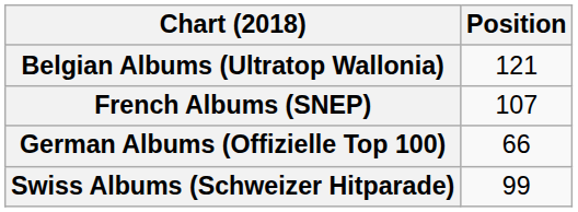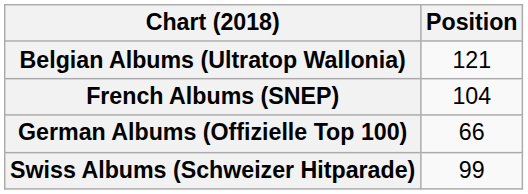 <table class="wikitable sortable plainrowheaders" style="text-align:center">
 <tr>
 <th scope="col">Chart (2018)</th>
 <th scope="col">Position</th>
 </tr>
 <tr>
 <th scope="row">Belgian Albums (Ultratop Wallonia)</th>
 <td>121</td>
 </tr>
 <tr>
 <th scope="row">French Albums (SNEP)</th>
-<td>107</td>
+<td>104</td>
 </tr>
 <tr>
 <th scope="row">German Albums (Offizielle Top 100)</th>
 <td>66</td>
 </tr>
 <tr>
 <th scope="row">Swiss Albums (Schweizer Hitparade)</th>
 <td>99</td>
 </tr>
 </table>
